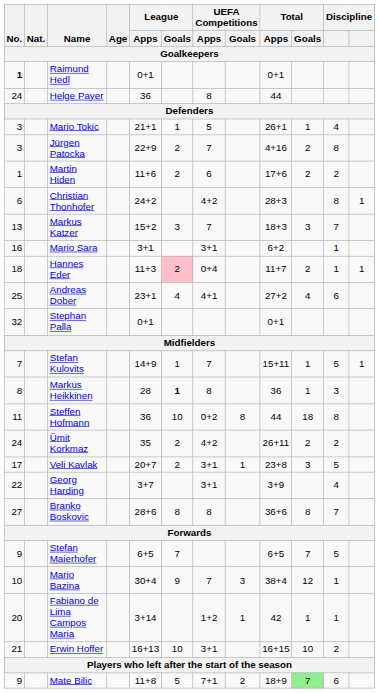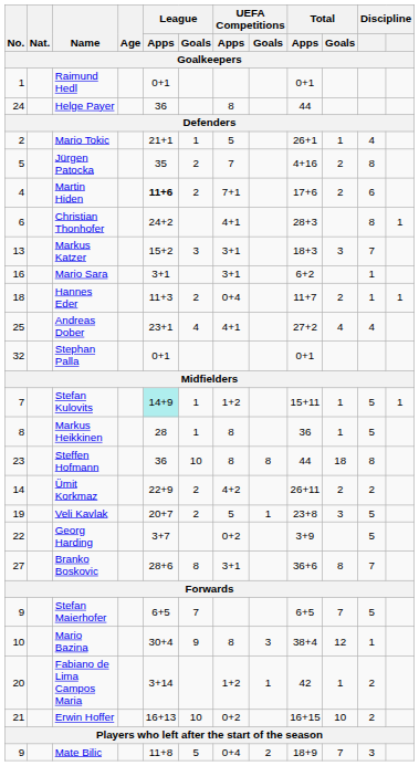 <table class="wikitable" style="text-align:center">
 <tr>
 <th rowspan="2" valign="bottom">No.</th>
 <th rowspan="2" valign="bottom">Nat.</th>
 <th rowspan="2" valign="bottom">Name</th>
 <th rowspan="2" valign="bottom">Age</th>
 <th colspan="2" width="85">League</th>
 <th colspan="2" width="85">UEFA Competitions</th>
 <th colspan="2" width="85">Total</th>
 <th colspan="2" width="85">Discipline</th>
 </tr>
 <tr>
 <th>Apps</th>
 <th>Goals</th>
 <th>Apps</th>
 <th>Goals</th>
 <th>Apps</th>
 <th>Goals</th>
 <th></th>
 <th></th>
 </tr>
 <tr>
 <th colspan=20>Goalkeepers</th>
 </tr>
 <tr>
-<td align="right"><strong>1</strong></td>
+<td align="right">1</td>
 <td></td>
 <td align="left"><a href='#'>Raimund Hedl</a></td>
 <td></td>
 <td>0+1</td>
 <td></td>
 <td></td>
 <td></td>
 <td>0+1</td>
 <td></td>
 <td></td>
 <td></td>
 </tr>
 <tr>
 <td align="right">24</td>
 <td></td>
 <td align="left"><a href='#'>Helge Payer</a></td>
 <td></td>
 <td>36</td>
 <td></td>
 <td>8</td>
 <td></td>
 <td>44</td>
 <td></td>
 <td></td>
 <td></td>
 </tr>
 <tr>
 <th colspan=20>Defenders</th>
 </tr>
 <tr>
-<td align="right">3</td>
+<td align="right">2</td>
 <td></td>
 <td align="left"><a href='#'>Mario Tokic</a></td>
 <td></td>
 <td>21+1</td>
 <td>1</td>
 <td>5</td>
 <td></td>
 <td>26+1</td>
 <td>1</td>
 <td>4</td>
 <td></td>
 </tr>
 <tr>
-<td align="right">3</td>
+<td align="right">5</td>
 <td></td>
 <td align="left"><a href='#'>Jürgen Patocka</a></td>
 <td></td>
-<td>22+9</td>
+<td>35</td>
 <td>2</td>
 <td>7</td>
 <td></td>
 <td>4+16</td>
 <td>2</td>
 <td>8</td>
 <td></td>
 </tr>
 <tr>
-<td align="right">1</td>
+<td align="right">4</td>
 <td></td>
 <td align="left"><a href='#'>Martin Hiden</a></td>
 <td></td>
-<td>11+6</td>
+<td><strong>11+6</strong></td>
 <td>2</td>
-<td>6</td>
+<td>7+1</td>
 <td></td>
 <td>17+6</td>
 <td>2</td>
-<td>2</td>
+<td>6</td>
 <td></td>
 </tr>
 <tr>
 <td align="right">6</td>
 <td></td>
 <td align="left"><a href='#'>Christian Thonhofer</a></td>
 <td></td>
 <td>24+2</td>
 <td></td>
-<td>4+2</td>
+<td>4+1</td>
 <td></td>
 <td>28+3</td>
 <td></td>
 <td>8</td>
 <td>1</td>
 </tr>
 <tr>
 <td align="right">13</td>
 <td></td>
 <td align="left"><a href='#'>Markus Katzer</a></td>
 <td></td>
 <td>15+2</td>
 <td>3</td>
-<td>7</td>
+<td>3+1</td>
 <td></td>
 <td>18+3</td>
 <td>3</td>
 <td>7</td>
 <td></td>
 </tr>
 <tr>
 <td align="right">16</td>
 <td></td>
 <td align="left"><a href='#'>Mario Sara</a></td>
 <td></td>
 <td>3+1</td>
 <td></td>
 <td>3+1</td>
 <td></td>
 <td>6+2</td>
 <td></td>
 <td>1</td>
 <td></td>
 </tr>
 <tr>
 <td align="right">18</td>
 <td></td>
 <td align="left"><a href='#'>Hannes Eder</a></td>
 <td></td>
 <td>11+3</td>
-<td style="background: pink;">2</td>
+<td>2</td>
 <td>0+4</td>
 <td></td>
 <td>11+7</td>
 <td>2</td>
 <td>1</td>
 <td>1</td>
 </tr>
 <tr>
 <td align="right">25</td>
 <td></td>
 <td align="left"><a href='#'>Andreas Dober</a></td>
 <td></td>
 <td>23+1</td>
 <td>4</td>
 <td>4+1</td>
 <td></td>
 <td>27+2</td>
 <td>4</td>
-<td>6</td>
+<td>4</td>
 <td></td>
 </tr>
 <tr>
 <td align="right">32</td>
 <td></td>
 <td align="left"><a href='#'>Stephan Palla</a></td>
 <td></td>
 <td>0+1</td>
 <td></td>
 <td></td>
 <td></td>
 <td>0+1</td>
 <td></td>
 <td></td>
 <td></td>
 </tr>
 <tr>
 <th colspan=20>Midfielders</th>
 </tr>
 <tr>
 <td align="right">7</td>
 <td></td>
 <td align="left"><a href='#'>Stefan Kulovits</a></td>
 <td></td>
-<td>14+9</td>
+<td style="background: paleturquoise;">14+9</td>
 <td>1</td>
-<td>7</td>
+<td>1+2</td>
 <td></td>
 <td>15+11</td>
 <td>1</td>
 <td>5</td>
 <td>1</td>
 </tr>
 <tr>
 <td align="right">8</td>
 <td></td>
 <td align="left"><a href='#'>Markus Heikkinen</a></td>
 <td></td>
 <td>28</td>
-<td><strong>1</strong></td>
+<td>1</td>
 <td>8</td>
 <td></td>
 <td>36</td>
 <td>1</td>
-<td>3</td>
+<td>5</td>
 <td></td>
 </tr>
 <tr>
-<td align="right">11</td>
+<td align="right">23</td>
 <td></td>
 <td align="left"><a href='#'>Steffen Hofmann</a></td>
 <td></td>
 <td>36</td>
 <td>10</td>
-<td>0+2</td>
+<td>8</td>
 <td>8</td>
 <td>44</td>
 <td>18</td>
 <td>8</td>
 <td></td>
 </tr>
 <tr>
-<td align="right">24</td>
+<td align="right">14</td>
 <td></td>
 <td align="left"><a href='#'>Ümit Korkmaz</a></td>
 <td></td>
-<td>35</td>
+<td>22+9</td>
 <td>2</td>
 <td>4+2</td>
 <td></td>
 <td>26+11</td>
 <td>2</td>
 <td>2</td>
 <td></td>
 </tr>
 <tr>
-<td align="right">17</td>
+<td align="right">19</td>
 <td></td>
 <td align="left"><a href='#'>Veli Kavlak</a></td>
 <td></td>
 <td>20+7</td>
 <td>2</td>
-<td>3+1</td>
+<td>5</td>
 <td>1</td>
 <td>23+8</td>
 <td>3</td>
 <td>5</td>
 <td></td>
 </tr>
 <tr>
 <td align="right">22</td>
 <td></td>
 <td align="left"><a href='#'>Georg Harding</a></td>
 <td></td>
 <td>3+7</td>
 <td></td>
-<td>3+1</td>
+<td>0+2</td>
 <td></td>
 <td>3+9</td>
 <td></td>
-<td>4</td>
+<td>5</td>
 <td></td>
 </tr>
 <tr>
 <td align="right">27</td>
 <td></td>
 <td align="left"><a href='#'>Branko Boskovic</a></td>
 <td></td>
 <td>28+6</td>
 <td>8</td>
-<td>8</td>
+<td>3+1</td>
 <td></td>
 <td>36+6</td>
 <td>8</td>
 <td>7</td>
 <td></td>
 </tr>
 <tr>
 <th colspan=20>Forwards</th>
 </tr>
 <tr>
 <td align="right">9</td>
 <td></td>
 <td align="left"><a href='#'>Stefan Maierhofer</a></td>
 <td></td>
 <td>6+5</td>
 <td>7</td>
 <td></td>
 <td></td>
 <td>6+5</td>
 <td>7</td>
 <td>5</td>
 <td></td>
 </tr>
 <tr>
 <td align="right">10</td>
 <td></td>
 <td align="left"><a href='#'>Mario Bazina</a></td>
 <td></td>
 <td>30+4</td>
 <td>9</td>
-<td>7</td>
+<td>8</td>
 <td>3</td>
 <td>38+4</td>
 <td>12</td>
 <td>1</td>
 <td></td>
 </tr>
 <tr>
 <td align="right">20</td>
 <td></td>
 <td align="left"><a href='#'>Fabiano de Lima Campos Maria</a></td>
 <td></td>
 <td>3+14</td>
 <td></td>
 <td>1+2</td>
 <td>1</td>
 <td>42</td>
 <td>1</td>
-<td>1</td>
+<td>2</td>
 <td></td>
 </tr>
 <tr>
 <td align="right">21</td>
 <td></td>
 <td align="left"><a href='#'>Erwin Hoffer</a></td>
 <td></td>
 <td>16+13</td>
 <td>10</td>
-<td>3+1</td>
+<td>0+2</td>
 <td></td>
 <td>16+15</td>
 <td>10</td>
 <td>2</td>
 <td></td>
 </tr>
 <tr>
 <th colspan=20>Players who left after the start of the season</th>
 </tr>
 <tr>
 <td align="right">9</td>
 <td></td>
 <td align="left"><a href='#'>Mate Bilic</a></td>
 <td></td>
 <td>11+8</td>
 <td>5</td>
-<td>7+1</td>
+<td>0+4</td>
 <td>2</td>
 <td>18+9</td>
-<td style="background: lightgreen;">7</td>
-<td>6</td>
+<td>7</td>
+<td>3</td>
 <td></td>
 </tr>
 </table>
